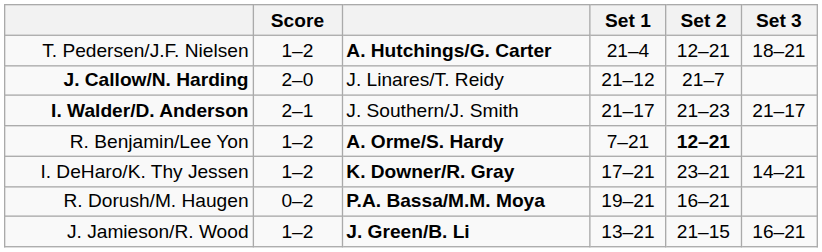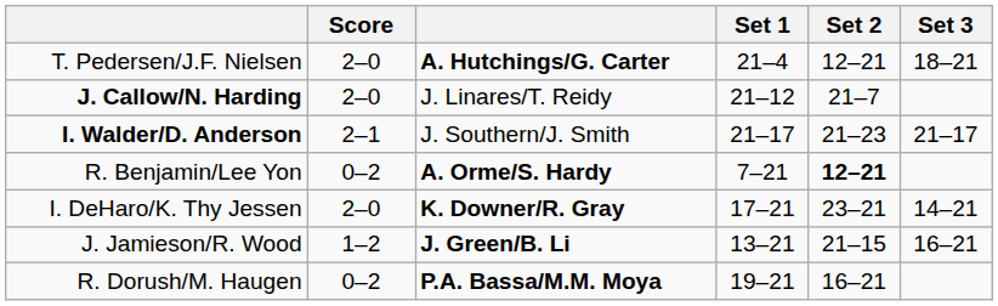 <table class="wikitable" style="text-align: center; font-size:90% ">
 <tr>
 <th align="right" width="180"></th>
 <th width="60">Score</th>
 <th align="left" width="180"></th>
 <th width="50">Set 1</th>
 <th width="50">Set 2</th>
 <th width="50">Set 3</th>
 </tr>
 <tr>
 <td align=right>T. Pedersen/J.F. Nielsen </td>
-<td align=center>1–2</td>
+<td align=center>2–0</td>
 <td align=left> <strong>A. Hutchings/G. Carter</strong></td>
 <td>21–4</td>
 <td>12–21</td>
 <td>18–21</td>
 </tr>
 <tr>
 <td align=right><strong>J. Callow/N. Harding</strong> </td>
 <td align=center>2–0</td>
 <td align=left> J. Linares/T. Reidy</td>
 <td>21–12</td>
 <td>21–7</td>
 <td></td>
 </tr>
 <tr>
 <td align=right><strong>I. Walder/D. Anderson</strong> </td>
 <td align=center>2–1</td>
 <td align=left> J. Southern/J. Smith</td>
 <td>21–17</td>
 <td>21–23</td>
 <td>21–17</td>
 </tr>
 <tr>
 <td align=right>R. Benjamin/Lee Yon </td>
-<td align=center>1–2</td>
+<td align=center>0–2</td>
 <td align=left> <strong>A. Orme/S. Hardy</strong></td>
 <td>7–21</td>
 <td><strong>12–21</strong></td>
 <td></td>
 </tr>
 <tr>
 <td align=right>I. DeHaro/K. Thy Jessen </td>
-<td align=center>1–2</td>
+<td align=center>2–0</td>
 <td align=left> <strong>K. Downer/R. Gray</strong></td>
 <td>17–21</td>
 <td>23–21</td>
 <td>14–21</td>
+</tr>
+<tr>
+<td align=right>J. Jamieson/R. Wood </td>
+<td align=center>1–2</td>
+<td align=left> <strong>J. Green/B. Li</strong></td>
+<td>13–21</td>
+<td>21–15</td>
+<td>16–21</td>
 </tr>
 <tr>
 <td align=right>R. Dorush/M. Haugen </td>
 <td align=center>0–2</td>
 <td align=left> <strong>P.A. Bassa/M.M. Moya</strong></td>
 <td>19–21</td>
 <td>16–21</td>
 <td></td>
 </tr>
-<tr>
-<td align=right>J. Jamieson/R. Wood </td>
-<td align=center>1–2</td>
-<td align=left> <strong>J. Green/B. Li</strong></td>
-<td>13–21</td>
-<td>21–15</td>
-<td>16–21</td>
-</tr>
 </table>
